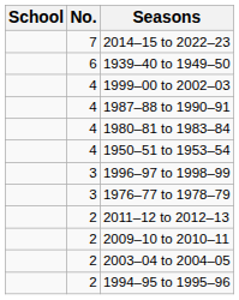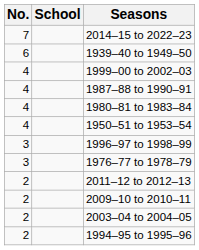 <table class="wikitable sortable">
 <tr>
+<th><big><strong>No.</strong></big></th>
 <th><big><strong>School</strong></big></th>
-<th><big><strong>No.</strong></big></th>
 <th><big><strong>Seasons</strong></big></th>
 </tr>
 <tr>
+<td align="right">7</td>
 <td></td>
-<td align="right">7</td>
 <td align="right">2014–15 to 2022–23</td>
 </tr>
 <tr>
+<td align="right">6</td>
 <td></td>
-<td align="right">6</td>
 <td align="right">1939–40 to 1949–50</td>
 </tr>
 <tr>
+<td align="right">4</td>
 <td></td>
-<td align="right">4</td>
 <td align="right">1999–00 to 2002–03</td>
 </tr>
 <tr>
+<td align="right">4</td>
 <td></td>
-<td align="right">4</td>
 <td>1987–88 to 1990–91</td>
 </tr>
 <tr>
+<td align="right">4</td>
 <td></td>
-<td align="right">4</td>
 <td>1980–81 to 1983–84</td>
 </tr>
 <tr>
+<td align="right">4</td>
 <td></td>
-<td align="right">4</td>
 <td>1950–51 to 1953–54</td>
 </tr>
 <tr>
+<td align="right">3</td>
 <td></td>
-<td align="right">3</td>
 <td>1996–97 to 1998–99</td>
 </tr>
 <tr>
+<td align="right">3</td>
 <td></td>
-<td align="right">3</td>
 <td>1976–77 to 1978–79</td>
 </tr>
 <tr>
+<td align="right">2</td>
 <td></td>
-<td align="right">2</td>
 <td>2011–12 to 2012–13</td>
 </tr>
 <tr>
+<td align="right">2</td>
 <td></td>
-<td align="right">2</td>
 <td>2009–10 to 2010–11</td>
 </tr>
 <tr>
+<td align="right">2</td>
 <td></td>
-<td align="right">2</td>
 <td>2003–04 to 2004–05</td>
 </tr>
 <tr>
+<td align="right">2</td>
 <td></td>
-<td align="right">2</td>
 <td>1994–95 to  1995–96</td>
 </tr>
 </table>
